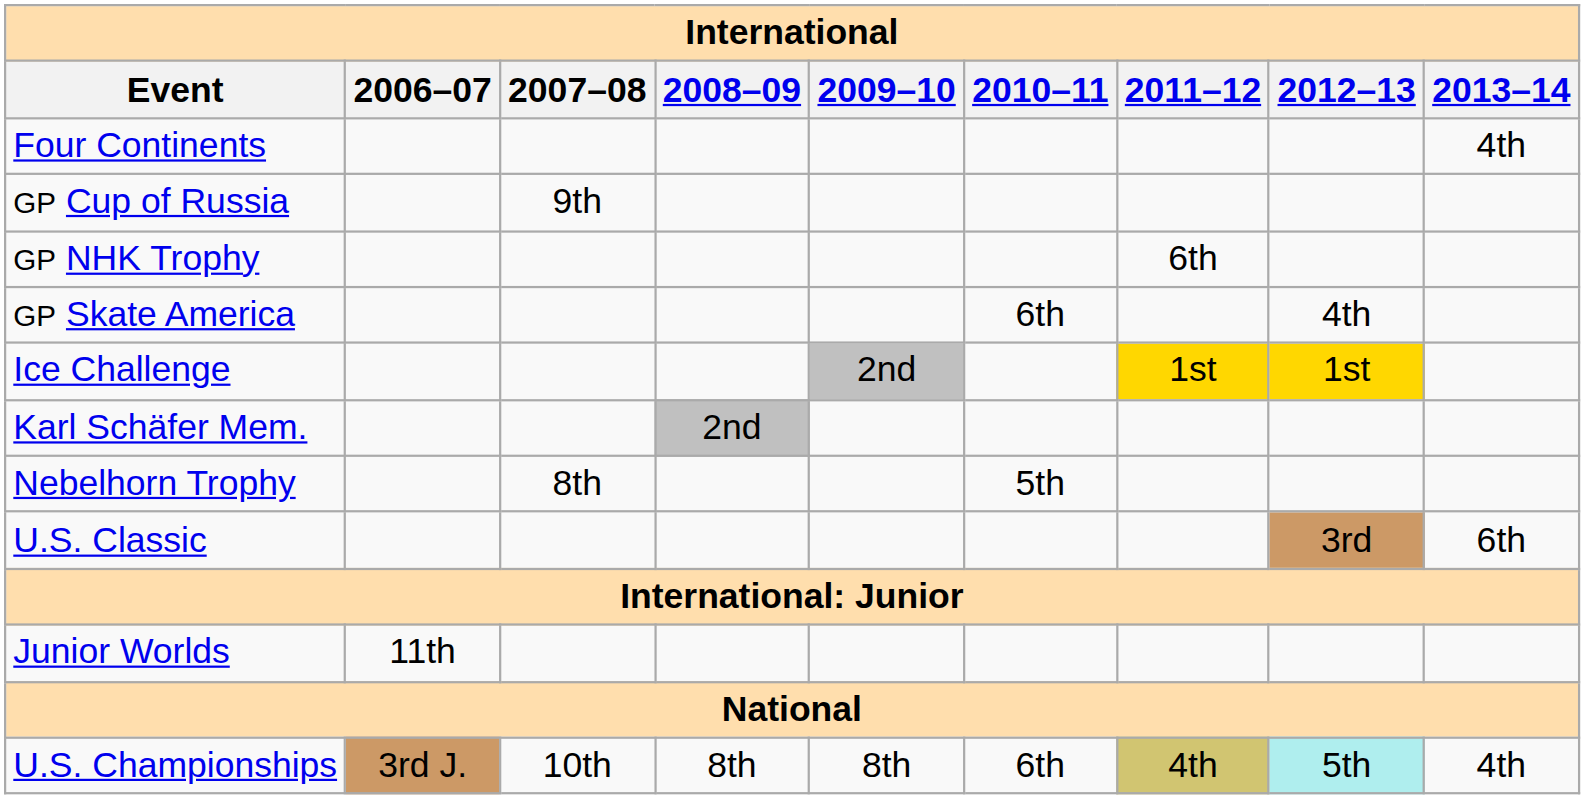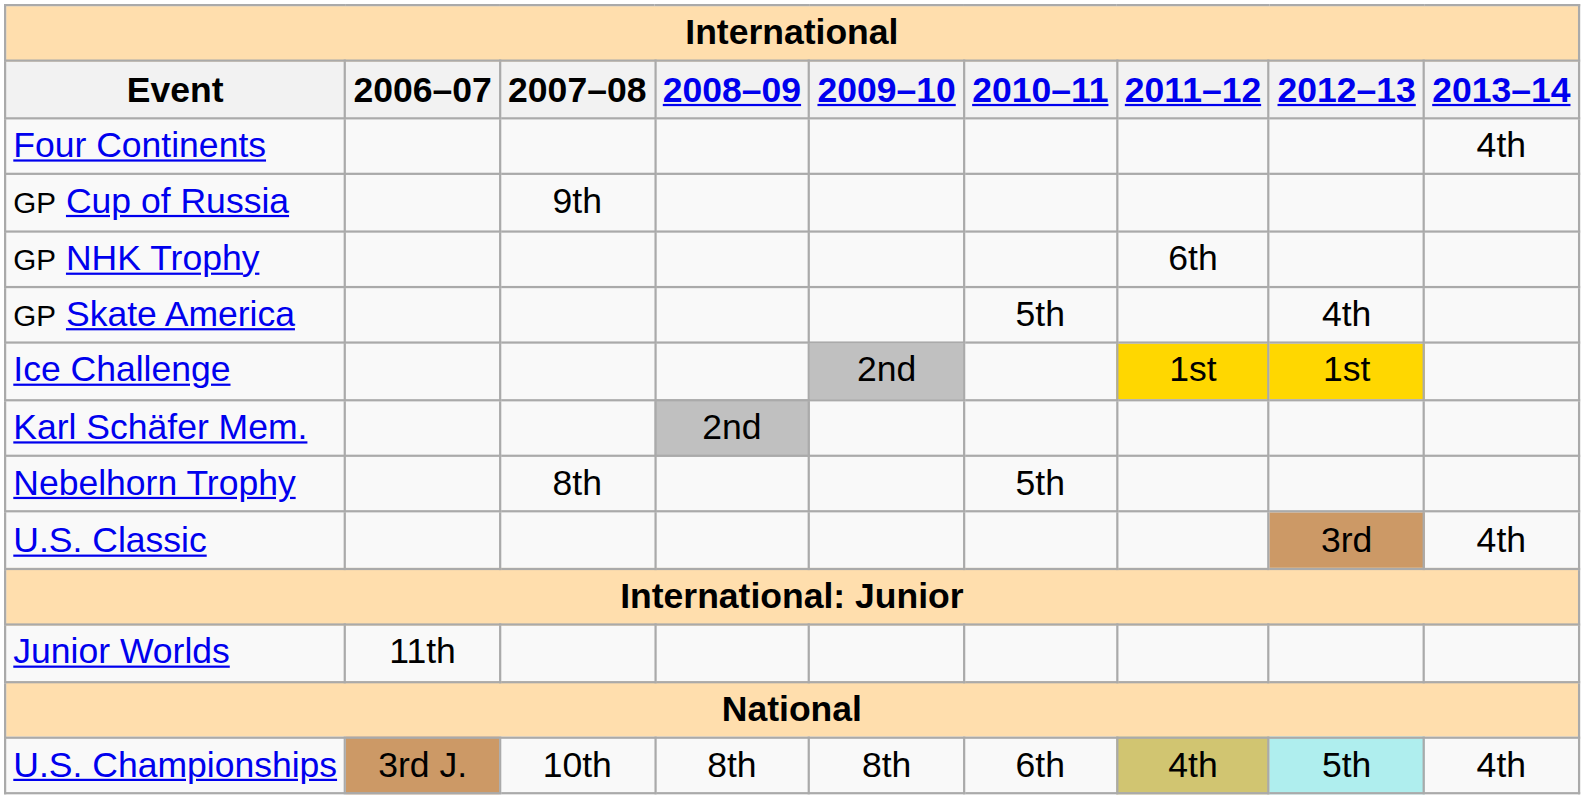 <table class="wikitable" style="text-align:center">
 <tr>
 <th style="background-color: #ffdead; " colspan=9 align=center><strong>International</strong></th>
 </tr>
 <tr>
 <th>Event</th>
 <th>2006–07</th>
 <th>2007–08</th>
 <th><a href='#'>2008–09</a></th>
 <th><a href='#'>2009–10</a></th>
 <th><a href='#'>2010–11</a></th>
 <th><a href='#'>2011–12</a></th>
 <th><a href='#'>2012–13</a></th>
 <th><a href='#'>2013–14</a></th>
 </tr>
 <tr>
 <td align=left><a href='#'>Four Continents</a></td>
 <td></td>
 <td></td>
 <td></td>
 <td></td>
 <td></td>
 <td></td>
 <td></td>
 <td>4th</td>
 </tr>
 <tr>
 <td align=left><small>GP</small> <a href='#'>Cup of Russia</a></td>
 <td></td>
 <td>9th</td>
 <td></td>
 <td></td>
 <td></td>
 <td></td>
 <td></td>
 <td></td>
 </tr>
 <tr>
 <td align=left><small>GP</small> <a href='#'>NHK Trophy</a></td>
 <td></td>
 <td></td>
 <td></td>
 <td></td>
 <td></td>
 <td>6th</td>
 <td></td>
 <td></td>
 </tr>
 <tr>
 <td align=left><small>GP</small> <a href='#'>Skate America</a></td>
 <td></td>
 <td></td>
 <td></td>
 <td></td>
-<td>6th</td>
+<td>5th</td>
 <td></td>
 <td>4th</td>
 <td></td>
 </tr>
 <tr>
 <td align=left><a href='#'>Ice Challenge</a></td>
 <td></td>
 <td></td>
 <td></td>
 <td bgcolor=silver>2nd</td>
 <td></td>
 <td bgcolor=gold>1st</td>
 <td bgcolor=gold>1st</td>
 <td></td>
 </tr>
 <tr>
 <td align=left><a href='#'>Karl Schäfer Mem.</a></td>
 <td></td>
 <td></td>
 <td bgcolor=silver>2nd</td>
 <td></td>
 <td></td>
 <td></td>
 <td></td>
 <td></td>
 </tr>
 <tr>
 <td align=left><a href='#'>Nebelhorn Trophy</a></td>
 <td></td>
 <td>8th</td>
 <td></td>
 <td></td>
 <td>5th</td>
 <td></td>
 <td></td>
 <td></td>
 </tr>
 <tr>
 <td align=left><a href='#'>U.S. Classic</a></td>
 <td></td>
 <td></td>
 <td></td>
 <td></td>
 <td></td>
 <td></td>
 <td bgcolor=cc9966>3rd</td>
-<td>6th</td>
+<td>4th</td>
 </tr>
 <tr>
 <th style="background-color: #ffdead; " colspan=9 align=center><strong>International: Junior</strong></th>
 </tr>
 <tr>
 <td align=left><a href='#'>Junior Worlds</a></td>
 <td>11th</td>
 <td></td>
 <td></td>
 <td></td>
 <td></td>
 <td></td>
 <td></td>
 <td></td>
 </tr>
 <tr>
 <th style="background-color: #ffdead; " colspan=9 align=center><strong>National</strong></th>
 </tr>
 <tr>
 <td align=left><a href='#'>U.S. Championships</a></td>
 <td bgcolor=cc9966>3rd J.</td>
 <td>10th</td>
 <td>8th</td>
 <td>8th</td>
 <td>6th</td>
 <td bgcolor=d1c571>4th</td>
 <td style="background: paleturquoise;">5th</td>
 <td>4th</td>
 </tr>
 </table>
